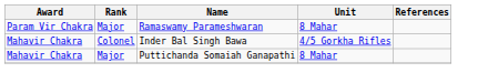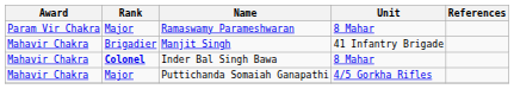 <table class="wikitable sortable">
 <tr>
 <th scope="col">Award</th>
 <th scope="col">Rank</th>
 <th scope="col">Name</th>
 <th scope="col">Unit</th>
 <th scope="col">References</th>
 </tr>
 <tr>
 <td><a href='#'>Param Vir Chakra</a></td>
 <td><a href='#'>Major</a></td>
 <td><a href='#'>Ramaswamy Parameshwaran</a></td>
 <td><a href='#'>8 Mahar</a></td>
 <td></td>
 </tr>
 <tr>
 <td><a href='#'>Mahavir Chakra</a></td>
-<td><a href='#'>Colonel</a></td>
+<td><a href='#'>Brigadier</a></td>
+<td><a href='#'>Manjit Singh</a></td>
+<td>41 Infantry Brigade</td>
+<td></td>
+</tr>
+<tr>
+<td><a href='#'>Mahavir Chakra</a></td>
+<td><strong><a href='#'>Colonel</a></strong></td>
 <td>Inder Bal Singh Bawa</td>
-<td><a href='#'>4/5 Gorkha Rifles</a></td>
+<td><a href='#'>8 Mahar</a></td>
 <td></td>
 </tr>
 <tr>
 <td><a href='#'>Mahavir Chakra</a></td>
 <td><a href='#'>Major</a></td>
 <td>Puttichanda Somaiah Ganapathi</td>
-<td><a href='#'>8 Mahar</a></td>
+<td><a href='#'>4/5 Gorkha Rifles</a></td>
 <td></td>
 </tr>
 <tr>
 </tr>
 </table>
